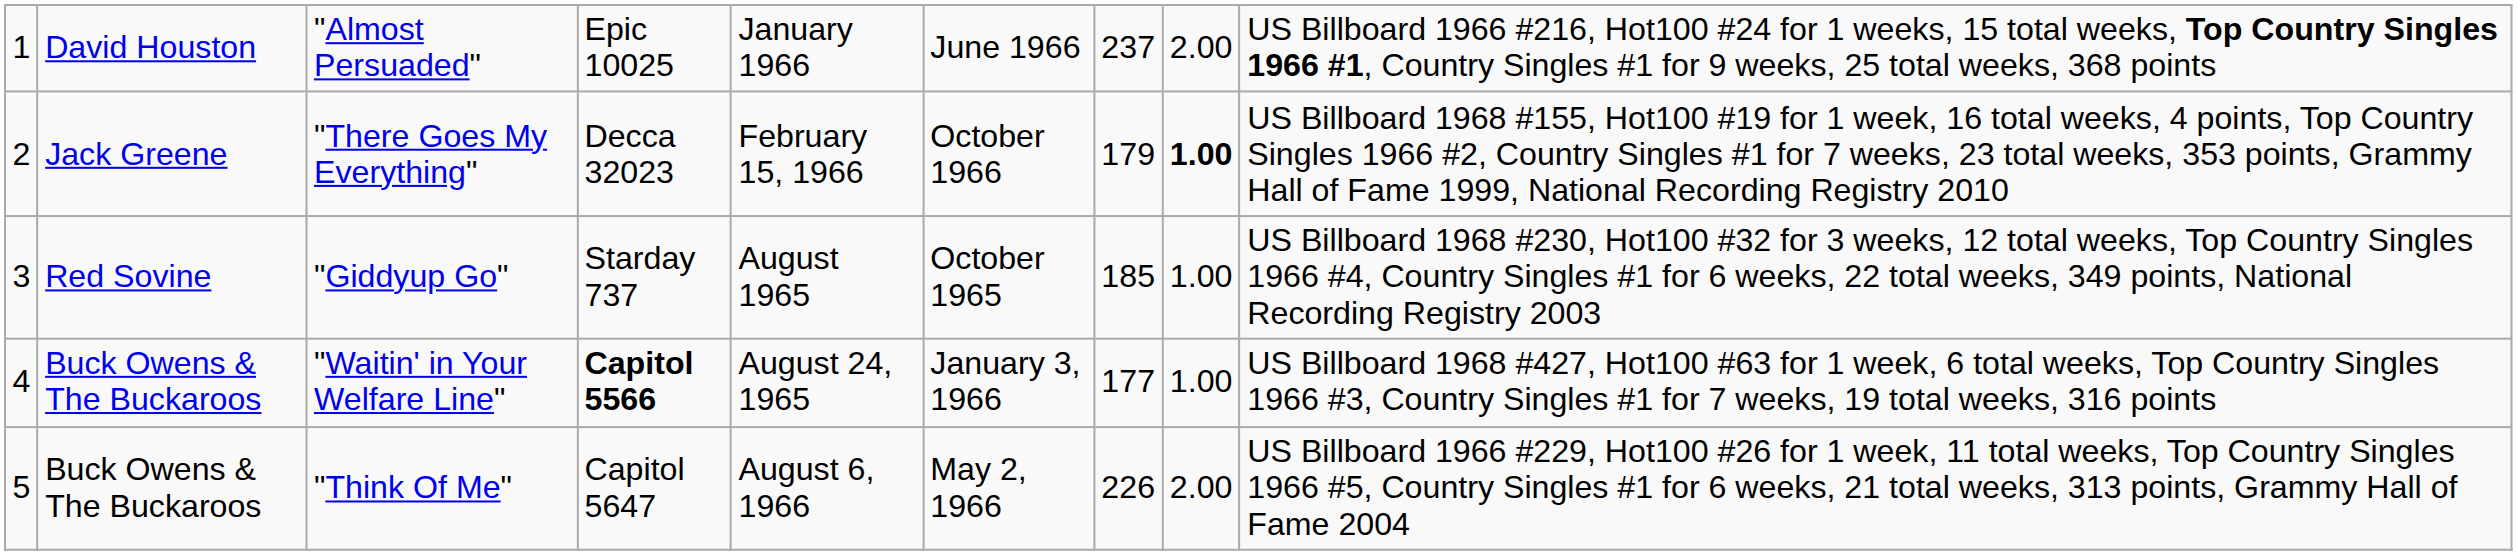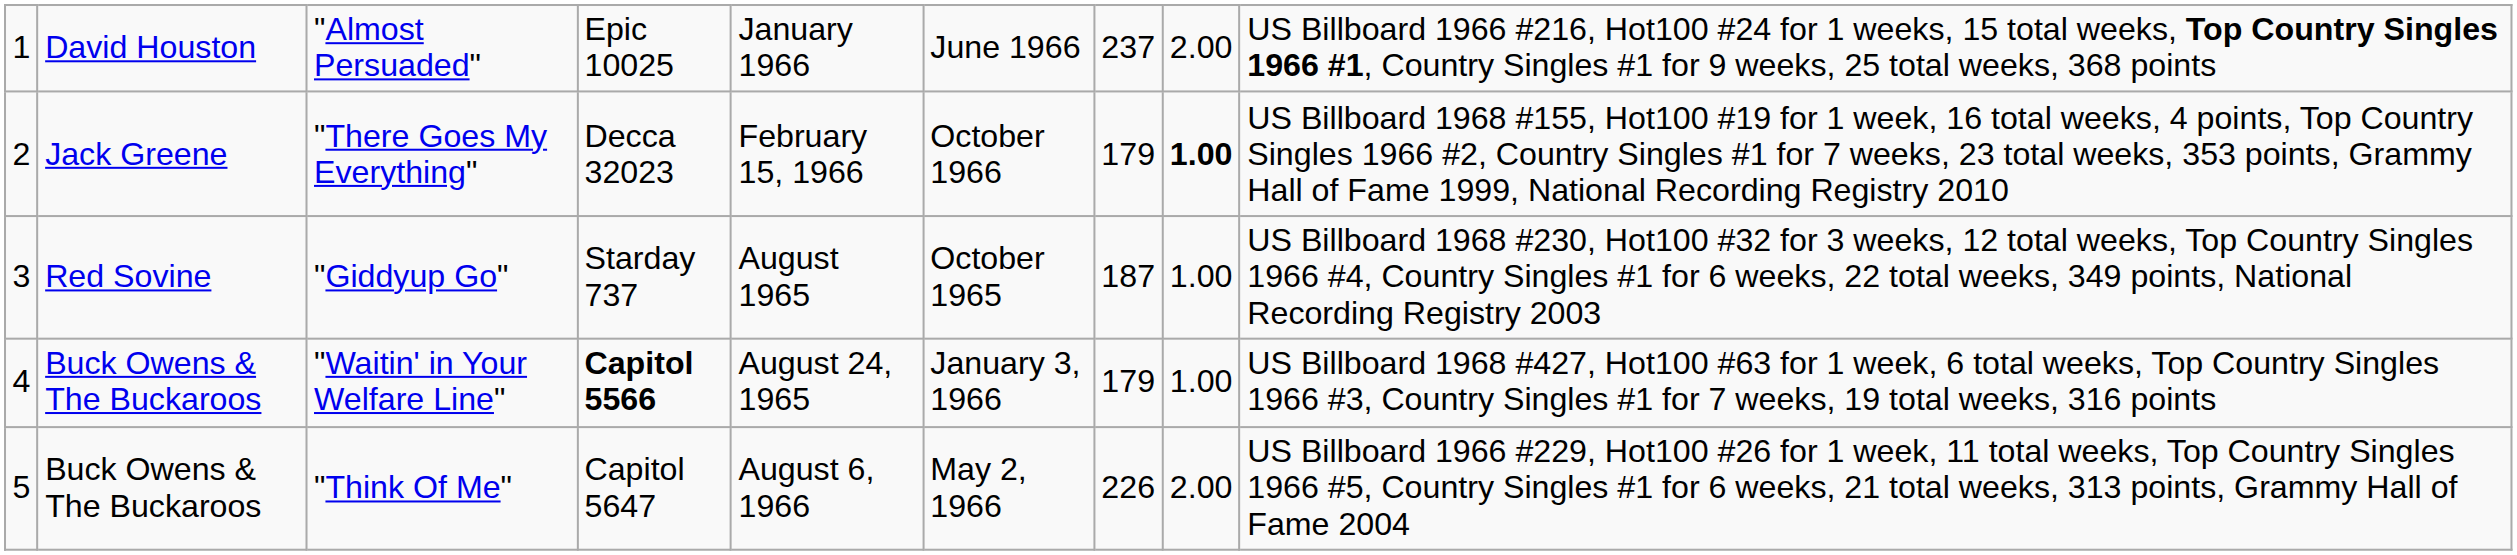 <table class="wikitable sortable">
 <tr>
 <td>1</td>
 <td><a href='#'>David Houston</a></td>
 <td>"<a href='#'>Almost Persuaded</a>"</td>
 <td>Epic 10025</td>
 <td>January 1966</td>
 <td>June 1966</td>
 <td>237</td>
 <td>2.00</td>
 <td>US Billboard 1966 #216, Hot100 #24 for 1 weeks, 15 total weeks, <strong>Top Country Singles 1966 #1</strong>, Country Singles #1 for 9 weeks, 25 total weeks, 368 points</td>
 </tr>
 <tr>
 <td>2</td>
 <td><a href='#'>Jack Greene</a></td>
 <td>"<a href='#'>There Goes My Everything</a>"</td>
 <td>Decca 32023</td>
 <td>February 15, 1966</td>
 <td>October 1966</td>
 <td>179</td>
 <td><strong>1.00</strong></td>
 <td>US Billboard 1968 #155, Hot100 #19 for 1 week, 16 total weeks, 4 points, Top Country Singles 1966 #2, Country Singles #1 for 7 weeks, 23 total weeks, 353 points, Grammy Hall of Fame 1999, National Recording Registry 2010</td>
 </tr>
 <tr>
 <td>3</td>
 <td><a href='#'>Red Sovine</a></td>
 <td>"<a href='#'>Giddyup Go</a>"</td>
 <td>Starday 737</td>
 <td>August 1965</td>
 <td>October 1965</td>
-<td>185</td>
+<td>187</td>
 <td>1.00</td>
 <td>US Billboard 1968 #230, Hot100 #32 for 3 weeks, 12 total weeks, Top Country Singles 1966 #4, Country Singles #1 for 6 weeks, 22 total weeks, 349 points, National Recording Registry 2003</td>
 </tr>
 <tr>
 <td>4</td>
 <td><a href='#'>Buck Owens & The Buckaroos</a></td>
 <td>"<a href='#'>Waitin' in Your Welfare Line</a>"</td>
 <td><strong>Capitol 5566</strong></td>
 <td>August 24, 1965</td>
 <td>January 3, 1966</td>
-<td>177</td>
+<td>179</td>
 <td>1.00</td>
 <td>US Billboard 1968 #427, Hot100 #63 for 1 week, 6 total weeks, Top Country Singles 1966 #3, Country Singles #1 for 7 weeks, 19 total weeks, 316 points</td>
 </tr>
 <tr>
 <td>5</td>
 <td>Buck Owens & The Buckaroos</td>
 <td>"<a href='#'>Think Of Me</a>"</td>
 <td>Capitol 5647</td>
 <td>August 6, 1966</td>
 <td>May 2, 1966</td>
 <td>226</td>
 <td>2.00</td>
 <td>US Billboard 1966 #229, Hot100 #26 for 1 week, 11 total weeks, Top Country Singles 1966 #5, Country Singles #1 for 6 weeks, 21 total weeks, 313 points, Grammy Hall of Fame 2004</td>
 </tr>
 </table>
